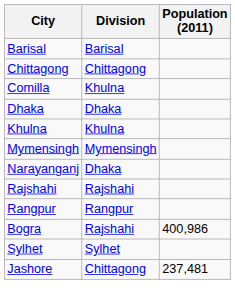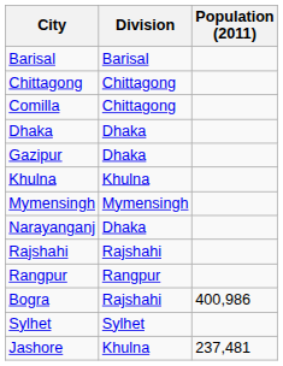 <table class="wikitable sortable sticky-header col3right">
 <tr>
 <th>City</th>
 <th>Division</th>
 <th>Population<br>(2011)</th>
 </tr>
 <tr>
 <td><a href='#'>Barisal</a></td>
 <td><a href='#'>Barisal</a></td>
 <td></td>
 </tr>
 <tr>
 <td><a href='#'>Chittagong</a></td>
 <td><a href='#'>Chittagong</a></td>
 <td></td>
 </tr>
 <tr>
 <td><a href='#'>Comilla</a></td>
-<td><a href='#'>Khulna</a></td>
+<td><a href='#'>Chittagong</a></td>
 <td></td>
 </tr>
 <tr>
 <td><a href='#'>Dhaka</a></td>
+<td><a href='#'>Dhaka</a></td>
+<td></td>
+</tr>
+<tr>
+<td><a href='#'>Gazipur</a></td>
 <td><a href='#'>Dhaka</a></td>
 <td></td>
 </tr>
 <tr>
 <td><a href='#'>Khulna</a></td>
 <td><a href='#'>Khulna</a></td>
 <td></td>
 </tr>
 <tr>
 <td><a href='#'>Mymensingh</a></td>
 <td><a href='#'>Mymensingh</a></td>
 <td></td>
 </tr>
 <tr>
 <td><a href='#'>Narayanganj</a></td>
 <td><a href='#'>Dhaka</a></td>
 <td></td>
 </tr>
 <tr>
 <td><a href='#'>Rajshahi</a></td>
 <td><a href='#'>Rajshahi</a></td>
 <td></td>
 </tr>
 <tr>
 <td><a href='#'>Rangpur</a></td>
 <td><a href='#'>Rangpur</a></td>
 <td></td>
 </tr>
 <tr>
 <td><a href='#'>Bogra</a></td>
 <td><a href='#'>Rajshahi</a></td>
 <td>400,986</td>
 </tr>
 <tr>
 <td><a href='#'>Sylhet</a></td>
 <td><a href='#'>Sylhet</a></td>
 <td></td>
 </tr>
 <tr>
 <td><a href='#'>Jashore</a></td>
-<td><a href='#'>Chittagong</a></td>
+<td><a href='#'>Khulna</a></td>
 <td>237,481</td>
 </tr>
 </table>
